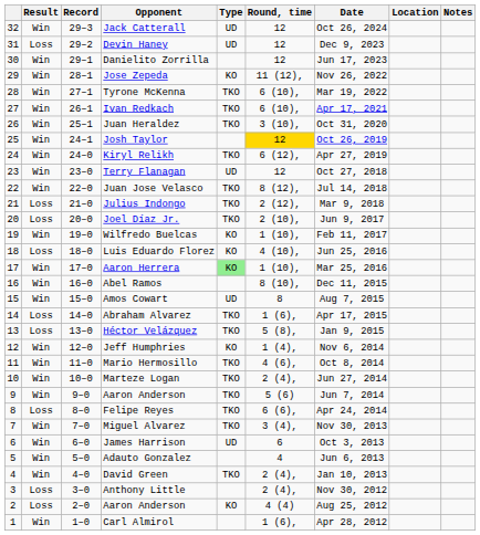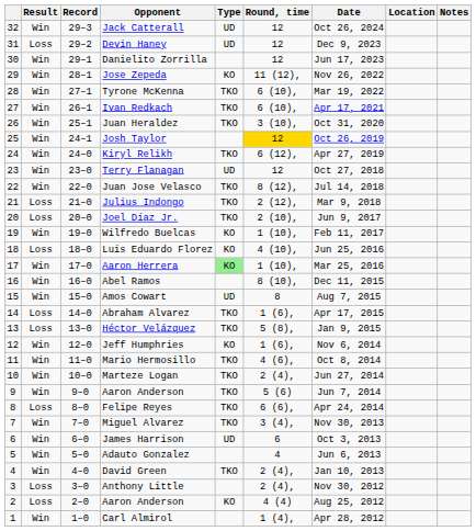 <table class="wikitable" style="text-align:center">
 <tr>
 <th></th>
 <th>Result</th>
 <th>Record</th>
 <th>Opponent</th>
 <th>Type</th>
 <th>Round, time</th>
 <th>Date</th>
 <th>Location</th>
 <th>Notes</th>
 </tr>
 <tr>
 <td>32</td>
 <td>Win</td>
 <td>29–3</td>
 <td style="text-align:left;"><a href='#'>Jack Catterall</a></td>
 <td>UD</td>
 <td>12</td>
 <td>Oct 26, 2024</td>
 <td style="text-align:left;"></td>
 <td align=left></td>
 </tr>
 <tr>
 <td>31</td>
 <td>Loss</td>
 <td>29–2</td>
 <td style="text-align:left;"><a href='#'>Devin Haney</a></td>
 <td>UD</td>
 <td>12</td>
 <td>Dec 9, 2023</td>
 <td style="text-align:left;"></td>
 <td align=left></td>
 </tr>
 <tr>
 <td>30</td>
 <td>Win</td>
 <td>29–1</td>
 <td style="text-align:left;">Danielito Zorrilla</td>
 <td></td>
 <td>12</td>
 <td>Jun 17, 2023</td>
 <td style="text-align:left;"></td>
 <td style="text-align:left;"></td>
 </tr>
 <tr>
 <td>29</td>
 <td>Win</td>
 <td>28–1</td>
 <td style="text-align:left;"><a href='#'>Jose Zepeda</a></td>
 <td>KO</td>
 <td>11 (12), </td>
 <td>Nov 26, 2022</td>
 <td style="text-align:left;"></td>
 <td style="text-align:left;"></td>
 </tr>
 <tr>
 <td>28</td>
 <td>Win</td>
 <td>27–1</td>
 <td style="text-align:left;">Tyrone McKenna</td>
 <td>TKO</td>
 <td>6 (10), </td>
 <td>Mar 19, 2022</td>
 <td style="text-align:left;"></td>
 <td></td>
 </tr>
 <tr>
 <td>27</td>
 <td>Win</td>
 <td>26–1</td>
 <td style="text-align:left;"><a href='#'>Ivan Redkach</a></td>
 <td>TKO</td>
 <td>6 (10), </td>
 <td><a href='#'>Apr 17, 2021</a></td>
 <td style="text-align:left;"></td>
 <td style="text-align:left;"></td>
 </tr>
 <tr>
 <td>26</td>
 <td>Win</td>
 <td>25–1</td>
 <td style="text-align:left;">Juan Heraldez</td>
 <td>TKO</td>
 <td>3 (10), </td>
 <td>Oct 31, 2020</td>
 <td style="text-align:left;"></td>
 <td></td>
 </tr>
 <tr>
 <td>25</td>
 <td>Win</td>
 <td>24–1</td>
 <td style="text-align:left;"><a href='#'>Josh Taylor</a></td>
 <td></td>
 <td style="background: gold;">12</td>
 <td><a href='#'>Oct 26, 2019</a></td>
 <td style="text-align:left;"></td>
 <td style="text-align:left;"></td>
 </tr>
 <tr>
 <td>24</td>
 <td>Win</td>
 <td>24–0</td>
 <td style="text-align:left;"><a href='#'>Kiryl Relikh</a></td>
 <td>TKO</td>
 <td>6 (12), </td>
 <td>Apr 27, 2019</td>
 <td style="text-align:left;"></td>
 <td style="text-align:left;"></td>
 </tr>
 <tr>
 <td>23</td>
 <td>Win</td>
 <td>23–0</td>
 <td style="text-align:left;"><a href='#'>Terry Flanagan</a></td>
 <td>UD</td>
 <td>12</td>
 <td>Oct 27, 2018</td>
 <td style="text-align:left;"></td>
 <td style="text-align:left;"></td>
 </tr>
 <tr>
 <td>22</td>
 <td>Win</td>
 <td>22–0</td>
 <td style="text-align:left;">Juan Jose Velasco</td>
 <td>TKO</td>
 <td>8 (12), </td>
 <td>Jul 14, 2018</td>
 <td style="text-align:left;"></td>
 <td></td>
 </tr>
 <tr>
 <td>21</td>
 <td>Loss</td>
 <td>21–0</td>
 <td style="text-align:left;"><a href='#'>Julius Indongo</a></td>
 <td>TKO</td>
 <td>2 (12), </td>
 <td>Mar 9, 2018</td>
 <td style="text-align:left;"></td>
 <td style="text-align:left;"></td>
 </tr>
 <tr>
 <td>20</td>
 <td>Loss</td>
 <td>20–0</td>
 <td style="text-align:left;"><a href='#'>Joel Díaz Jr.</a></td>
 <td>TKO</td>
 <td>2 (10), </td>
 <td>Jun 9, 2017</td>
 <td style="text-align:left;"></td>
 <td style="text-align:left;"></td>
 </tr>
 <tr>
 <td>19</td>
 <td>Win</td>
 <td>19–0</td>
 <td style="text-align:left;">Wilfredo Buelcas</td>
 <td>KO</td>
 <td>1 (10), </td>
 <td>Feb 11, 2017</td>
 <td style="text-align:left;"></td>
 <td style="text-align:left;"></td>
 </tr>
 <tr>
 <td>18</td>
 <td>Loss</td>
 <td>18–0</td>
 <td style="text-align:left;">Luis Eduardo Florez</td>
 <td>KO</td>
 <td>4 (10), </td>
 <td>Jun 25, 2016</td>
 <td style="text-align:left;"></td>
 <td style="text-align:left;"></td>
 </tr>
 <tr>
 <td>17</td>
 <td>Win</td>
 <td>17–0</td>
 <td style="text-align:left;"><a href='#'>Aaron Herrera</a></td>
 <td style="background: lightgreen;">KO</td>
 <td>1 (10), </td>
 <td>Mar 25, 2016</td>
 <td style="text-align:left;"></td>
 <td></td>
 </tr>
 <tr>
 <td>16</td>
 <td>Win</td>
 <td>16–0</td>
 <td style="text-align:left;">Abel Ramos</td>
 <td></td>
 <td>8 (10), </td>
 <td>Dec 11, 2015</td>
 <td style="text-align:left;"></td>
 <td style="text-align:left;"></td>
 </tr>
 <tr>
 <td>15</td>
 <td>Win</td>
 <td>15–0</td>
 <td style="text-align:left;">Amos Cowart</td>
 <td>UD</td>
 <td>8</td>
 <td>Aug 7, 2015</td>
 <td style="text-align:left;"></td>
 <td></td>
 </tr>
 <tr>
 <td>14</td>
 <td>Loss</td>
 <td>14–0</td>
 <td style="text-align:left;">Abraham Alvarez</td>
 <td>TKO</td>
 <td>1 (6), </td>
 <td>Apr 17, 2015</td>
 <td style="text-align:left;"></td>
 <td></td>
 </tr>
 <tr>
 <td>13</td>
 <td>Loss</td>
 <td>13–0</td>
 <td style="text-align:left;"><a href='#'>Héctor Velázquez</a></td>
 <td>TKO</td>
 <td>5 (8), </td>
 <td>Jan 9, 2015</td>
 <td style="text-align:left;"></td>
 <td></td>
 </tr>
 <tr>
 <td>12</td>
 <td>Win</td>
 <td>12–0</td>
 <td style="text-align:left;">Jeff Humphries</td>
 <td>KO</td>
-<td>1 (4), </td>
+<td>1 (6), </td>
 <td>Nov 6, 2014</td>
 <td style="text-align:left;"></td>
 <td></td>
 </tr>
 <tr>
 <td>11</td>
 <td>Win</td>
 <td>11–0</td>
 <td style="text-align:left;">Mario Hermosillo</td>
 <td>TKO</td>
 <td>4 (6), </td>
 <td>Oct 8, 2014</td>
 <td style="text-align:left;"></td>
 <td></td>
 </tr>
 <tr>
 <td>10</td>
 <td>Win</td>
 <td>10–0</td>
 <td style="text-align:left;">Marteze Logan</td>
 <td>TKO</td>
 <td>2 (4), </td>
 <td>Jun 27, 2014</td>
 <td style="text-align:left;"></td>
 <td></td>
 </tr>
 <tr>
 <td>9</td>
 <td>Win</td>
 <td>9–0</td>
 <td style="text-align:left;">Aaron Anderson</td>
 <td>TKO</td>
 <td>5 (6)</td>
 <td>Jun 7, 2014</td>
 <td style="text-align:left;"></td>
 <td></td>
 </tr>
 <tr>
 <td>8</td>
 <td>Loss</td>
 <td>8–0</td>
 <td style="text-align:left;">Felipe Reyes</td>
 <td>TKO</td>
 <td>6 (6), </td>
 <td>Apr 24, 2014</td>
 <td style="text-align:left;"></td>
 <td></td>
 </tr>
 <tr>
 <td>7</td>
 <td>Win</td>
 <td>7–0</td>
 <td style="text-align:left;">Miguel Alvarez</td>
 <td>TKO</td>
 <td>3 (4), </td>
 <td>Nov 30, 2013</td>
 <td style="text-align:left;"></td>
 <td></td>
 </tr>
 <tr>
 <td>6</td>
 <td>Win</td>
 <td>6–0</td>
 <td style="text-align:left;">James Harrison</td>
 <td>UD</td>
 <td>6</td>
 <td>Oct 3, 2013</td>
 <td style="text-align:left;"></td>
 <td></td>
 </tr>
 <tr>
 <td>5</td>
 <td>Win</td>
 <td>5–0</td>
 <td style="text-align:left;">Adauto Gonzalez</td>
 <td></td>
 <td>4</td>
 <td>Jun 6, 2013</td>
 <td style="text-align:left;"></td>
 <td></td>
 </tr>
 <tr>
 <td>4</td>
 <td>Win</td>
 <td>4–0</td>
 <td style="text-align:left;">David Green</td>
 <td>TKO</td>
 <td>2 (4), </td>
 <td>Jan 10, 2013</td>
 <td style="text-align:left;"></td>
 <td></td>
 </tr>
 <tr>
 <td>3</td>
 <td>Loss</td>
 <td>3–0</td>
 <td style="text-align:left;">Anthony Little</td>
 <td></td>
 <td>2 (4), </td>
 <td>Nov 30, 2012</td>
 <td style="text-align:left;"></td>
 <td></td>
 </tr>
 <tr>
 <td>2</td>
 <td>Loss</td>
 <td>2–0</td>
 <td style="text-align:left;">Aaron Anderson</td>
 <td>KO</td>
 <td>4 (4) </td>
 <td>Aug 25, 2012</td>
 <td style="text-align:left;"></td>
 <td></td>
 </tr>
 <tr>
 <td>1</td>
 <td>Win</td>
 <td>1–0</td>
 <td style="text-align:left;">Carl Almirol</td>
 <td></td>
-<td>1 (6), </td>
+<td>1 (4), </td>
 <td>Apr 28, 2012</td>
 <td style="text-align:left;"></td>
 <td></td>
 </tr>
 </table>
